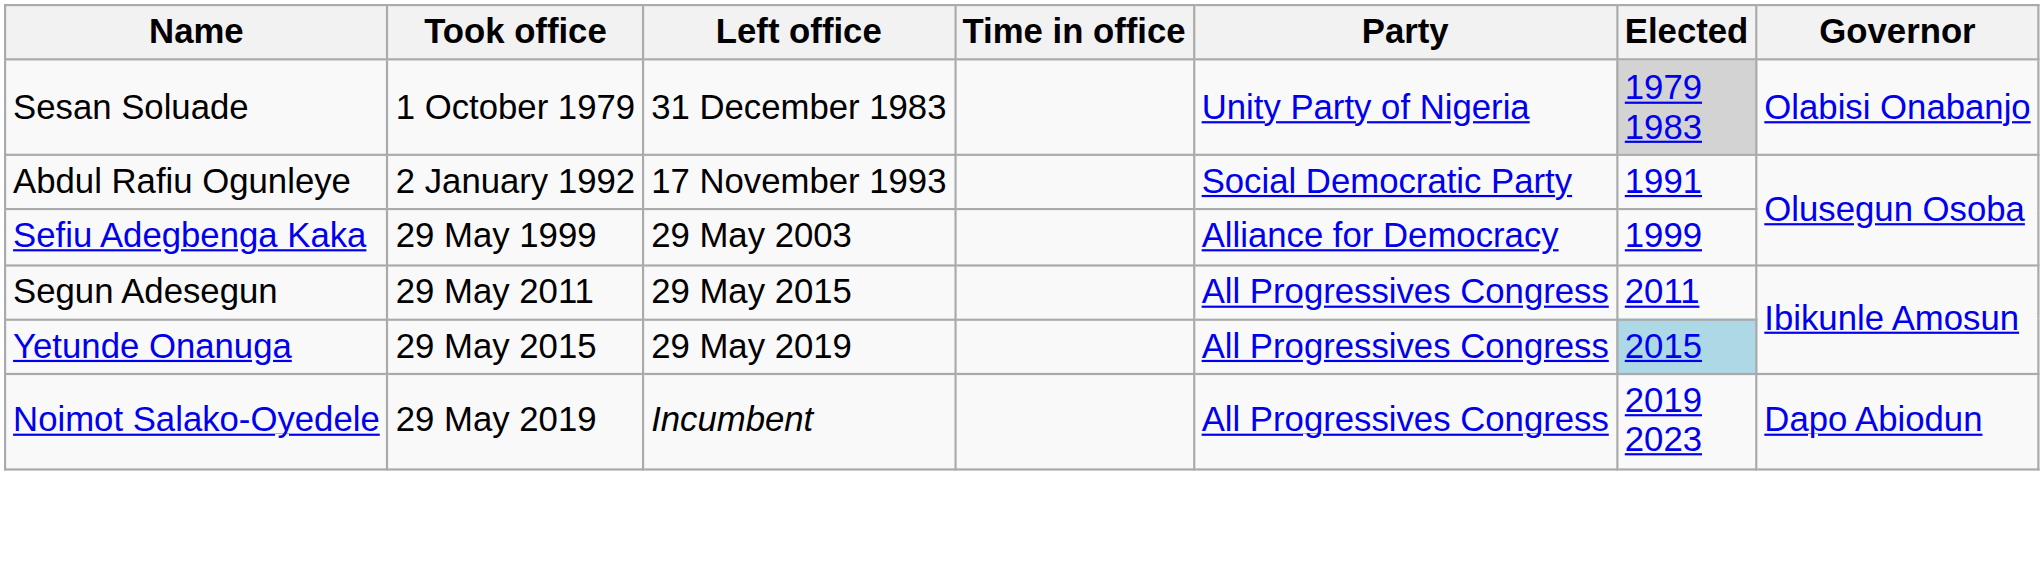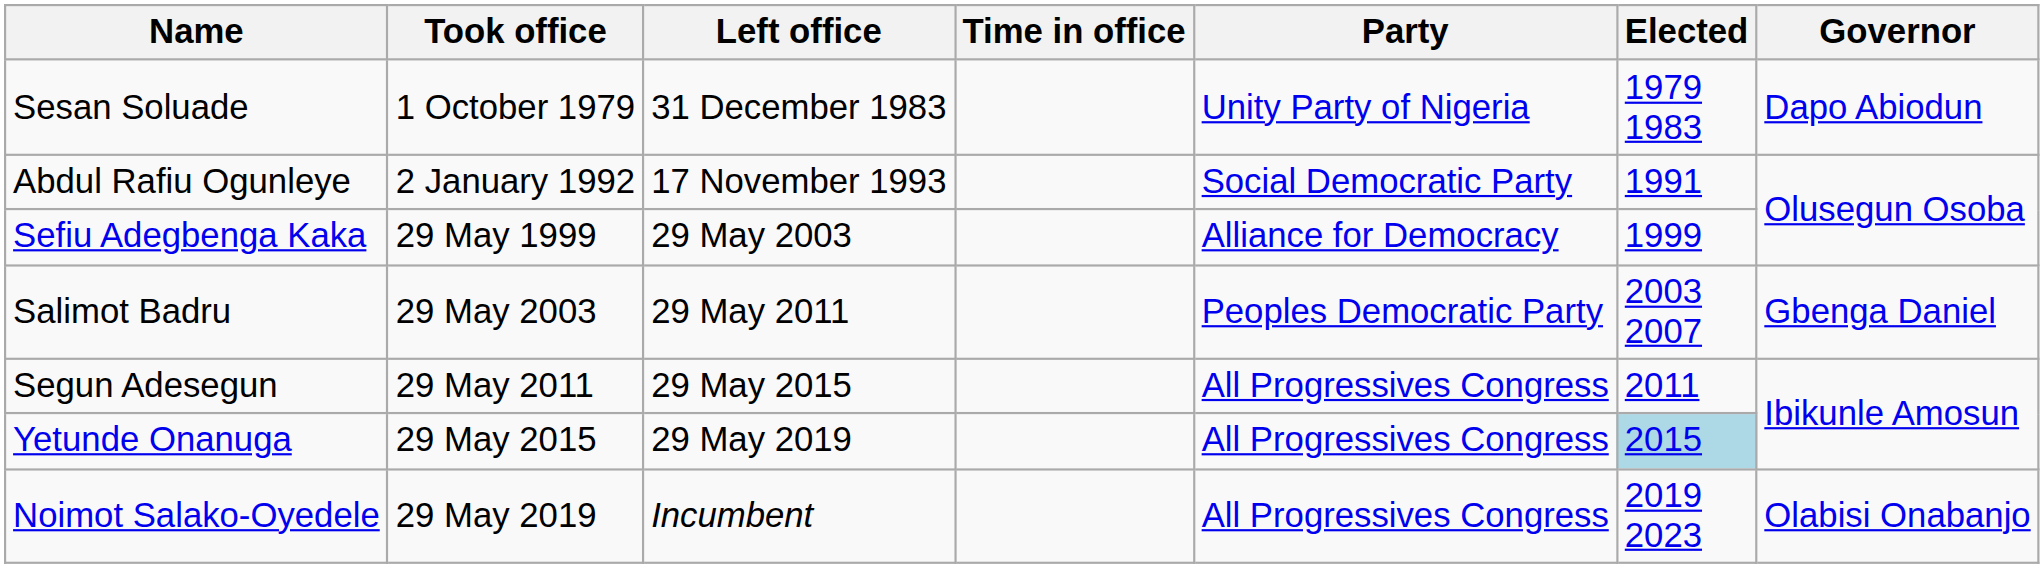 <table class="wikitable">
 <tr>
 <th>Name</th>
 <th>Took office</th>
 <th>Left office</th>
 <th>Time in office</th>
 <th>Party</th>
 <th>Elected</th>
 <th>Governor</th>
 </tr>
 <tr>
 <td>Sesan Soluade<br></td>
 <td>1 October 1979</td>
 <td>31 December 1983</td>
 <td></td>
 <td><a href='#'>Unity Party of Nigeria</a></td>
-<td style="background: lightgrey;"><a href='#'>1979</a><br><a href='#'>1983</a></td>
-<td><a href='#'>Olabisi Onabanjo</a></td>
+<td><a href='#'>1979</a><br><a href='#'>1983</a></td>
+<td><a href='#'>Dapo Abiodun</a></td>
 </tr>
 <tr>
 <td>Abdul Rafiu Ogunleye<br></td>
 <td>2 January 1992</td>
 <td>17 November 1993</td>
 <td></td>
 <td><a href='#'>Social Democratic Party</a></td>
 <td><a href='#'>1991</a></td>
 <td rowspan="2"><a href='#'>Olusegun Osoba</a></td>
 </tr>
 <tr>
 <td><a href='#'>Sefiu Adegbenga Kaka</a><br></td>
 <td>29 May 1999</td>
 <td>29 May 2003</td>
 <td></td>
 <td><a href='#'>Alliance for Democracy</a></td>
 <td><a href='#'>1999</a></td>
+</tr>
+<tr>
+<td>Salimot Badru<br></td>
+<td>29 May 2003</td>
+<td>29 May 2011</td>
+<td></td>
+<td><a href='#'>Peoples Democratic Party</a></td>
+<td><a href='#'>2003</a><br><a href='#'>2007</a></td>
+<td><a href='#'>Gbenga Daniel</a></td>
 </tr>
 <tr>
 <td>Segun Adesegun</td>
 <td>29 May 2011</td>
 <td>29 May 2015</td>
 <td></td>
 <td><a href='#'>All Progressives Congress</a></td>
 <td><a href='#'>2011</a></td>
 <td rowspan="2"><a href='#'>Ibikunle Amosun</a></td>
 </tr>
 <tr>
 <td><a href='#'>Yetunde Onanuga</a><br></td>
 <td>29 May 2015</td>
 <td>29 May 2019</td>
 <td></td>
 <td><a href='#'>All Progressives Congress</a></td>
 <td style="background: lightblue;"><a href='#'>2015</a></td>
 </tr>
 <tr>
 <td><a href='#'>Noimot Salako-Oyedele</a><br></td>
 <td>29 May 2019</td>
 <td><em>Incumbent</em></td>
 <td></td>
 <td><a href='#'>All Progressives Congress</a></td>
 <td><a href='#'>2019</a><br><a href='#'>2023</a></td>
-<td><a href='#'>Dapo Abiodun</a></td>
+<td><a href='#'>Olabisi Onabanjo</a></td>
 </tr>
 </table>
